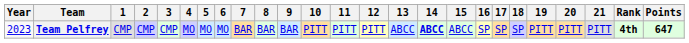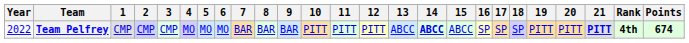 <table class="wikitable" style="text-align:center; font-size:85%">
 <tr>
 <th>Year</th>
 <th>Team</th>
 <th>1</th>
 <th>2</th>
 <th>3</th>
 <th>4</th>
 <th>5</th>
 <th>6</th>
 <th>7</th>
 <th>8</th>
 <th>9</th>
 <th>10</th>
 <th>11</th>
 <th>12</th>
 <th>13</th>
 <th>14</th>
 <th>15</th>
 <th>16</th>
 <th>17</th>
 <th>18</th>
 <th>19</th>
 <th>20</th>
 <th>21</th>
 <th>Rank</th>
 <th>Points</th>
 </tr>
 <tr>
-<td><a href='#'>2023</a></td>
+<td><a href='#'>2022</a></td>
 <th nowrap><a href='#'>Team Pelfrey</a></th>
 <td style="background:#DFDFDF;"><a href='#'>CMP</a><br></td>
 <td style="background:#CFCFFF"><a href='#'>CMP</a><br></td>
 <td style="background:#DFFFDF"><a href='#'>CMP</a><br></td>
 <td style="background:#CFCFFF"><a href='#'>MO</a><br></td>
 <td style="background:#CFEAFF"><a href='#'>MO</a><br></td>
 <td style="background:#CFEAFF"><a href='#'>MO</a><br></td>
 <td style="background:#FFDF9F"><a href='#'>BAR</a><br></td>
 <td style="background:#DFFFDF"><a href='#'>BAR</a><br></td>
 <td style="background:#CFEAFF"><a href='#'>BAR</a><br></td>
 <td style="background:#FFDF9F"><a href='#'>PITT</a><br></td>
 <td style="background:#DFFFDF"><a href='#'>PITT</a><br></td>
 <td style="background:#FFFFBF;"><a href='#'>PITT</a><br></td>
 <td style="background:#CFEAFF"><a href='#'>ABCC</a><br></td>
 <td style="background:#DFFFDF"><strong><a href='#'>ABCC</a><br></strong></td>
 <td style="background:#DFFFDF"><a href='#'>ABCC</a><br></td>
 <td style="background:#FFFFBF;"><a href='#'>SP</a><br></td>
 <td style="background:#FFDF9F"><a href='#'>SP</a><br></td>
 <td style="background:#CFCFFF"><a href='#'>SP</a><br></td>
 <td style="background:#FFDF9F"><a href='#'>PITT</a><br></td>
 <td style="background:#FFDF9F"><a href='#'>PITT</a><br></td>
-<td style="background:#DFDFDF;"><a href='#'>PITT</a><br></td>
+<td style="background:#DFDFDF;"><strong><a href='#'>PITT</a><br></strong></td>
 <td style="background:#DFFFDF;"><strong>4th</strong></td>
-<td style="background:#DFFFDF;"><strong>647</strong></td>
+<td style="background:#DFFFDF;"><strong>674</strong></td>
 </tr>
 </table>
